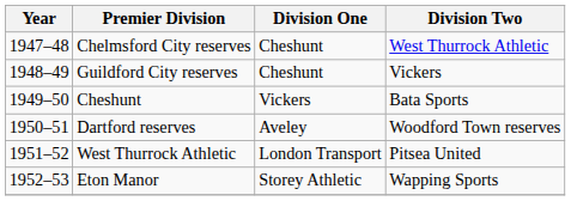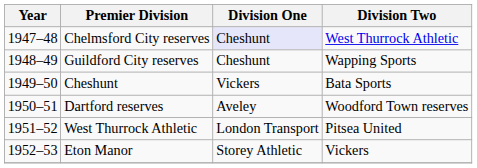 <table class="wikitable">
 <tr>
 <th>Year</th>
 <th>Premier Division</th>
 <th>Division One</th>
 <th>Division Two</th>
 </tr>
 <tr>
 <td>1947–48</td>
 <td>Chelmsford City reserves</td>
-<td>Cheshunt</td>
+<td style="background: lavender;">Cheshunt</td>
 <td><a href='#'>West Thurrock Athletic</a></td>
 </tr>
 <tr>
 <td>1948–49</td>
 <td>Guildford City reserves</td>
 <td>Cheshunt</td>
-<td>Vickers</td>
+<td>Wapping Sports</td>
 </tr>
 <tr>
 <td>1949–50</td>
 <td>Cheshunt</td>
 <td>Vickers</td>
 <td>Bata Sports</td>
 </tr>
 <tr>
 <td>1950–51</td>
 <td>Dartford reserves</td>
 <td>Aveley</td>
 <td>Woodford Town reserves</td>
 </tr>
 <tr>
 <td>1951–52</td>
 <td>West Thurrock Athletic</td>
 <td>London Transport</td>
 <td>Pitsea United</td>
 </tr>
 <tr>
 <td>1952–53</td>
 <td>Eton Manor</td>
 <td>Storey Athletic</td>
-<td>Wapping Sports</td>
+<td>Vickers</td>
 </tr>
 <tr>
 </tr>
 </table>
